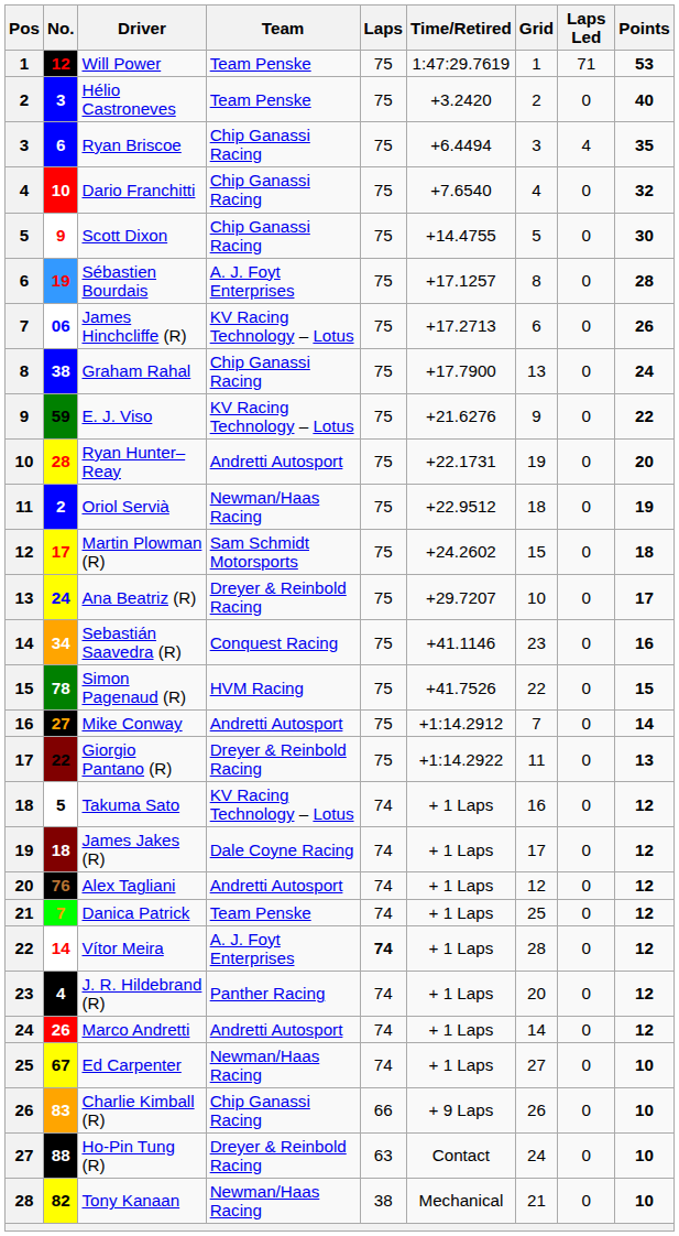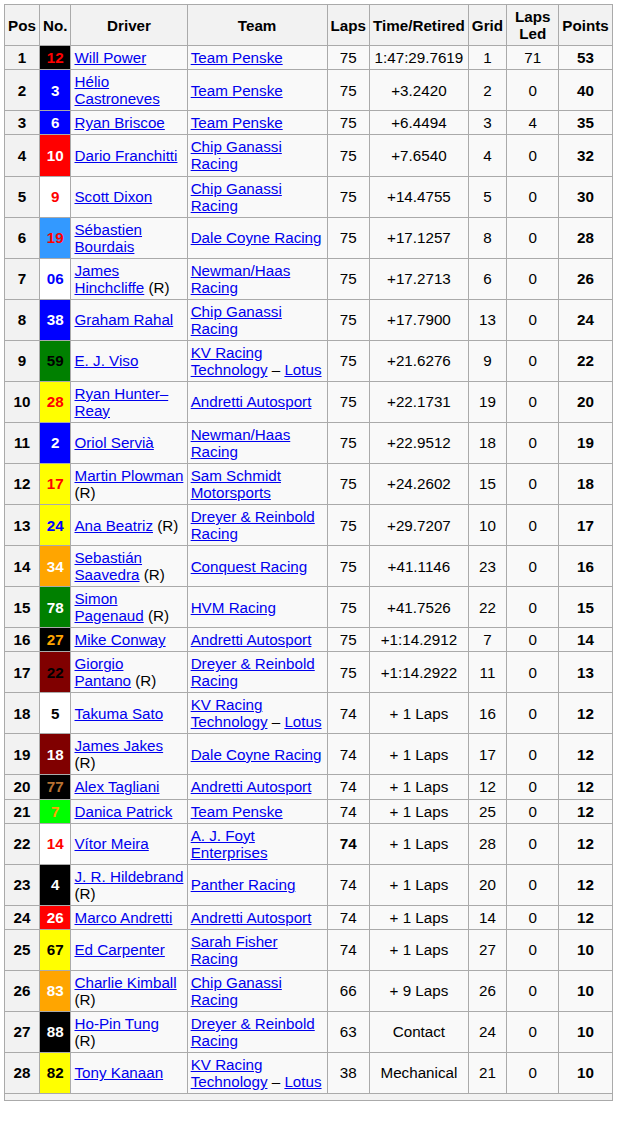 <table class="wikitable" style="font-size:95%;">
 <tr>
 <th>Pos</th>
 <th>No.</th>
 <th>Driver</th>
 <th>Team</th>
 <th>Laps</th>
 <th>Time/Retired</th>
 <th>Grid</th>
 <th>Laps Led</th>
 <th>Points</th>
 </tr>
 <tr>
 <th>1</th>
 <td style="background:black; color:red;" align="center"><strong>12</strong></td>
 <td> <a href='#'>Will Power</a></td>
 <td><a href='#'>Team Penske</a></td>
 <td align=center>75</td>
 <td align=center>1:47:29.7619</td>
 <td align=center>1</td>
 <td align=center>71</td>
 <td align=center><strong>53</strong></td>
 </tr>
 <tr>
 <th>2</th>
 <td style="background:blue; color:white;" align="center"><strong>3</strong></td>
 <td> <a href='#'>Hélio Castroneves</a></td>
 <td><a href='#'>Team Penske</a></td>
 <td align=center>75</td>
 <td align=center>+3.2420</td>
 <td align=center>2</td>
 <td align=center>0</td>
 <td align=center><strong>40</strong></td>
 </tr>
 <tr>
 <th>3</th>
 <td style="background:blue; color:white;" align="center"><strong>6</strong></td>
 <td> <a href='#'>Ryan Briscoe</a></td>
-<td><a href='#'>Chip Ganassi Racing</a></td>
+<td><a href='#'>Team Penske</a></td>
 <td align=center>75</td>
 <td align=center>+6.4494</td>
 <td align=center>3</td>
 <td align=center>4</td>
 <td align=center><strong>35</strong></td>
 </tr>
 <tr>
 <th>4</th>
 <td style="background:red; color:white;" align=center><strong>10</strong></td>
 <td> <a href='#'>Dario Franchitti</a></td>
 <td><a href='#'>Chip Ganassi Racing</a></td>
 <td align=center>75</td>
 <td align=center>+7.6540</td>
 <td align=center>4</td>
 <td align=center>0</td>
 <td align=center><strong>32</strong></td>
 </tr>
 <tr>
 <th>5</th>
 <td style="background:white; color:red;" align="center"><strong>9</strong></td>
 <td> <a href='#'>Scott Dixon</a></td>
 <td><a href='#'>Chip Ganassi Racing</a></td>
 <td align=center>75</td>
 <td align=center>+14.4755</td>
 <td align=center>5</td>
 <td align=center>0</td>
 <td align=center><strong>30</strong></td>
 </tr>
 <tr>
 <th>6</th>
 <td style="background:#3399FF; color:red;" align="center"><strong>19</strong></td>
 <td> <a href='#'>Sébastien Bourdais</a></td>
-<td><a href='#'>A. J. Foyt Enterprises</a></td>
+<td><a href='#'>Dale Coyne Racing</a></td>
 <td align=center>75</td>
 <td align=center>+17.1257</td>
 <td align=center>8</td>
 <td align=center>0</td>
 <td align=center><strong>28</strong></td>
 </tr>
 <tr>
 <th>7</th>
 <td style="background:white; color:blue;" align="center"><strong>06</strong></td>
 <td> <a href='#'>James Hinchcliffe</a> (R)</td>
-<td><a href='#'>KV Racing Technology</a> – <a href='#'>Lotus</a></td>
+<td><a href='#'>Newman/Haas Racing</a></td>
 <td align=center>75</td>
 <td align=center>+17.2713</td>
 <td align=center>6</td>
 <td align=center>0</td>
 <td align=center><strong>26</strong></td>
 </tr>
 <tr>
 <th>8</th>
 <td style="background:blue; color:white;" align="center"><strong>38</strong></td>
 <td> <a href='#'>Graham Rahal</a></td>
 <td><a href='#'>Chip Ganassi Racing</a></td>
 <td align=center>75</td>
 <td align=center>+17.7900</td>
 <td align=center>13</td>
 <td align=center>0</td>
 <td align=center><strong>24</strong></td>
 </tr>
 <tr>
 <th>9</th>
 <td style="background:green; color:black;" align="center"><strong>59</strong></td>
 <td> <a href='#'>E. J. Viso</a></td>
 <td><a href='#'>KV Racing Technology</a> – <a href='#'>Lotus</a></td>
 <td align=center>75</td>
 <td align=center>+21.6276</td>
 <td align=center>9</td>
 <td align=center>0</td>
 <td align=center><strong>22</strong></td>
 </tr>
 <tr>
 <th>10</th>
 <td style="background:yellow; color:red;" align="center"><strong>28</strong></td>
 <td> <a href='#'>Ryan Hunter–Reay</a></td>
 <td><a href='#'>Andretti Autosport</a></td>
 <td align=center>75</td>
 <td align=center>+22.1731</td>
 <td align=center>19</td>
 <td align=center>0</td>
 <td align=center><strong>20</strong></td>
 </tr>
 <tr>
 <th>11</th>
 <td style="background:blue; color:white;" align="center"><strong>2</strong></td>
 <td> <a href='#'>Oriol Servià</a></td>
 <td><a href='#'>Newman/Haas Racing</a></td>
 <td align=center>75</td>
 <td align=center>+22.9512</td>
 <td align=center>18</td>
 <td align=center>0</td>
 <td align=center><strong>19</strong></td>
 </tr>
 <tr>
 <th>12</th>
 <td style="background:yellow; color:red;" align="center"><strong>17</strong></td>
 <td> <a href='#'>Martin Plowman</a> (R)</td>
 <td><a href='#'>Sam Schmidt Motorsports</a></td>
 <td align=center>75</td>
 <td align=center>+24.2602</td>
 <td align=center>15</td>
 <td align=center>0</td>
 <td align=center><strong>18</strong></td>
 </tr>
 <tr>
 <th>13</th>
 <td style="background:yellow; color:blue;" align="center"><strong>24</strong></td>
 <td> <a href='#'>Ana Beatriz</a> (R)</td>
 <td><a href='#'>Dreyer & Reinbold Racing</a></td>
 <td align=center>75</td>
 <td align=center>+29.7207</td>
 <td align=center>10</td>
 <td align=center>0</td>
 <td align=center><strong>17</strong></td>
 </tr>
 <tr>
 <th>14</th>
 <td style="background:orange; color:white;" align="center"><strong>34</strong></td>
 <td> <a href='#'>Sebastián Saavedra</a> (R)</td>
 <td><a href='#'>Conquest Racing</a></td>
 <td align=center>75</td>
 <td align=center>+41.1146</td>
 <td align=center>23</td>
 <td align=center>0</td>
 <td align=center><strong>16</strong></td>
 </tr>
 <tr>
 <th>15</th>
 <td style="background:green; color:white;" align="center"><strong>78</strong></td>
 <td> <a href='#'>Simon Pagenaud</a> (R)</td>
 <td><a href='#'>HVM Racing</a></td>
 <td align=center>75</td>
 <td align=center>+41.7526</td>
 <td align=center>22</td>
 <td align=center>0</td>
 <td align=center><strong>15</strong></td>
 </tr>
 <tr>
 <th>16</th>
 <td style="background:black; color:orange;" align="center"><strong>27</strong></td>
 <td> <a href='#'>Mike Conway</a></td>
 <td><a href='#'>Andretti Autosport</a></td>
 <td align=center>75</td>
 <td align=center>+1:14.2912</td>
 <td align=center>7</td>
 <td align=center>0</td>
 <td align=center><strong>14</strong></td>
 </tr>
 <tr>
 <th>17</th>
 <td style="background:maroon; color:black;" align="center"><strong>22</strong></td>
 <td> <a href='#'>Giorgio Pantano</a> (R)</td>
 <td><a href='#'>Dreyer & Reinbold Racing</a></td>
 <td align=center>75</td>
 <td align=center>+1:14.2922 </td>
 <td align=center>11</td>
 <td align=center>0</td>
 <td align=center><strong>13</strong></td>
 </tr>
 <tr>
 <th>18</th>
 <td style="background:white; color:black;" align="center"><strong>5</strong></td>
 <td> <a href='#'>Takuma Sato</a></td>
 <td><a href='#'>KV Racing Technology</a> – <a href='#'>Lotus</a></td>
 <td align=center>74</td>
 <td align=center>+ 1 Laps</td>
 <td align=center>16</td>
 <td align=center>0</td>
 <td align=center><strong>12</strong></td>
 </tr>
 <tr>
 <th>19</th>
 <td style="background:maroon; color:white;" align="center"><strong>18</strong></td>
 <td> <a href='#'>James Jakes</a> (R)</td>
 <td><a href='#'>Dale Coyne Racing</a></td>
 <td align=center>74</td>
 <td align=center>+ 1 Laps</td>
 <td align=center>17</td>
 <td align=center>0</td>
 <td align=center><strong>12</strong></td>
 </tr>
 <tr>
 <th>20</th>
-<td style="background:black; color:#B87333;" align="center"><strong>76</strong></td>
+<td style="background:black; color:#B87333;" align="center"><strong>77</strong></td>
 <td> <a href='#'>Alex Tagliani</a></td>
 <td><a href='#'>Andretti Autosport</a></td>
 <td align=center>74</td>
 <td align=center>+ 1 Laps</td>
 <td align=center>12</td>
 <td align=center>0</td>
 <td align=center><strong>12</strong></td>
 </tr>
 <tr>
 <th>21</th>
 <td style="background:lime; color:orange;" align="center"><strong>7</strong></td>
 <td> <a href='#'>Danica Patrick</a></td>
 <td><a href='#'>Team Penske</a></td>
 <td align=center>74</td>
 <td align=center>+ 1 Laps</td>
 <td align=center>25</td>
 <td align=center>0</td>
 <td align=center><strong>12</strong></td>
 </tr>
 <tr>
 <th>22</th>
 <td style="background:white; color:red;" align=center><strong>14</strong></td>
 <td> <a href='#'>Vítor Meira</a></td>
 <td><a href='#'>A. J. Foyt Enterprises</a></td>
 <td align=center><strong>74</strong></td>
 <td align=center>+ 1 Laps</td>
 <td align=center>28</td>
 <td align=center>0</td>
 <td align=center><strong>12</strong></td>
 </tr>
 <tr>
 <th>23</th>
 <td style="background:black; color:white;" align="center"><strong>4</strong></td>
 <td> <a href='#'>J. R. Hildebrand</a> (R)</td>
 <td><a href='#'>Panther Racing</a></td>
 <td align=center>74</td>
 <td align=center>+ 1 Laps</td>
 <td align=center>20</td>
 <td align=center>0</td>
 <td align=center><strong>12</strong></td>
 </tr>
 <tr>
 <th>24</th>
 <td style="background:red; color:white;" align="center"><strong>26</strong></td>
 <td> <a href='#'>Marco Andretti</a></td>
 <td><a href='#'>Andretti Autosport</a></td>
 <td align=center>74</td>
 <td align=center>+ 1 Laps</td>
 <td align=center>14</td>
 <td align=center>0</td>
 <td align=center><strong>12</strong></td>
 </tr>
 <tr>
 <th>25</th>
 <td style="background:yellow; color:black;" align="center"><strong>67</strong></td>
 <td> <a href='#'>Ed Carpenter</a></td>
-<td><a href='#'>Newman/Haas Racing</a></td>
+<td><a href='#'>Sarah Fisher Racing</a></td>
 <td align=center>74</td>
 <td align=center>+ 1 Laps</td>
 <td align=center>27</td>
 <td align=center>0</td>
 <td align=center><strong>10</strong></td>
 </tr>
 <tr>
 <th>26</th>
 <td style="background:orange; color:white;" align="center"><strong>83</strong></td>
 <td> <a href='#'>Charlie Kimball</a> (R)</td>
 <td><a href='#'>Chip Ganassi Racing</a></td>
 <td align=center>66</td>
 <td align=center>+ 9 Laps</td>
 <td align=center>26</td>
 <td align=center>0</td>
 <td align=center><strong>10</strong></td>
 </tr>
 <tr>
 <th>27</th>
 <td style="background:black; color:white;" align="center"><strong>88</strong></td>
 <td> <a href='#'>Ho-Pin Tung</a> (R)</td>
 <td><a href='#'>Dreyer & Reinbold Racing</a></td>
 <td align=center>63</td>
 <td align=center>Contact</td>
 <td align=center>24</td>
 <td align=center>0</td>
 <td align=center><strong>10</strong></td>
 </tr>
 <tr>
 <th>28</th>
 <td style="background:yellow; color:black;" align="center"><strong>82</strong></td>
 <td> <a href='#'>Tony Kanaan</a></td>
-<td><a href='#'>Newman/Haas Racing</a></td>
+<td><a href='#'>KV Racing Technology</a> – <a href='#'>Lotus</a></td>
 <td align=center>38</td>
 <td align=center>Mechanical</td>
 <td align=center>21</td>
 <td align=center>0</td>
 <td align=center><strong>10</strong></td>
 </tr>
 <tr>
 <th colspan=9></th>
 </tr>
 </table>
